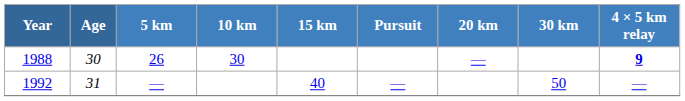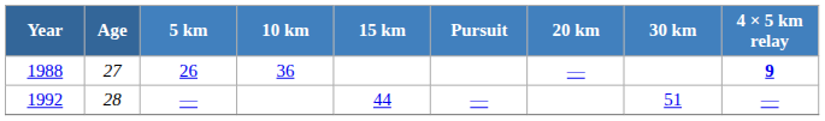 <table class="wikitable" style="font-size:95%; text-align:center; border:grey solid 1px; border-collapse:collapse; background:#ffffff;">
 <tr>
 <th style="background-color:#369; color:white; width:60px;"> Year </th>
 <th style="background-color:#369; color:white; width:40px;"> Age </th>
 <th style="background-color:#4180be; color:white; width:75px;"> 5 km </th>
 <th style="background-color:#4180be; color:white; width:75px;"> 10 km </th>
 <th style="background-color:#4180be; color:white; width:75px;"> 15 km </th>
 <th style="background-color:#4180be; color:white; width:75px;"> Pursuit </th>
 <th style="background-color:#4180be; color:white; width:75px;"> 20 km </th>
 <th style="background-color:#4180be; color:white; width:75px;"> 30 km </th>
 <th style="background-color:#4180be; color:white; width:75px;"> 4 × 5 km <br> relay </th>
 </tr>
 <tr>
 <td><a href='#'>1988</a></td>
-<td><em>30</em></td>
+<td><em>27</em></td>
 <td><a href='#'>26</a></td>
-<td><a href='#'>30</a></td>
+<td><a href='#'>36</a></td>
 <td></td>
 <td></td>
 <td><a href='#'>—</a></td>
 <td></td>
 <td><strong><a href='#'>9</a></strong></td>
 </tr>
 <tr>
 <td><a href='#'>1992</a></td>
-<td><em>31</em></td>
+<td><em>28</em></td>
 <td><a href='#'>—</a></td>
 <td></td>
-<td><a href='#'>40</a></td>
+<td><a href='#'>44</a></td>
 <td><a href='#'>—</a></td>
 <td></td>
-<td><a href='#'>50</a></td>
+<td><a href='#'>51</a></td>
 <td><a href='#'>—</a></td>
 </tr>
 <tr>
 </tr>
 </table>
